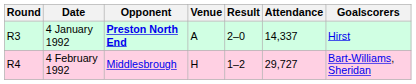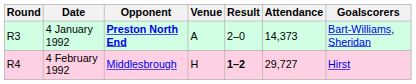 <table class="wikitable">
 <tr>
 <th>Round</th>
 <th>Date</th>
 <th>Opponent</th>
 <th>Venue</th>
 <th>Result</th>
 <th>Attendance</th>
 <th>Goalscorers</th>
 </tr>
 <tr style="background-color: #d0ffe3;">
 <td>R3</td>
 <td>4 January 1992</td>
 <td><strong><a href='#'>Preston North End</a></strong></td>
 <td>A</td>
 <td>2–0</td>
-<td>14,337</td>
-<td><a href='#'>Hirst</a></td>
+<td>14,373</td>
+<td><a href='#'>Bart-Williams</a>, <a href='#'>Sheridan</a></td>
 </tr>
 <tr style="background-color: #ffd0e3;">
 <td>R4</td>
 <td>4 February 1992</td>
 <td><a href='#'>Middlesbrough</a></td>
 <td>H</td>
-<td>1–2</td>
+<td><strong>1–2</strong></td>
 <td>29,727</td>
-<td><a href='#'>Bart-Williams</a>, <a href='#'>Sheridan</a></td>
+<td><a href='#'>Hirst</a></td>
 </tr>
 </table>
